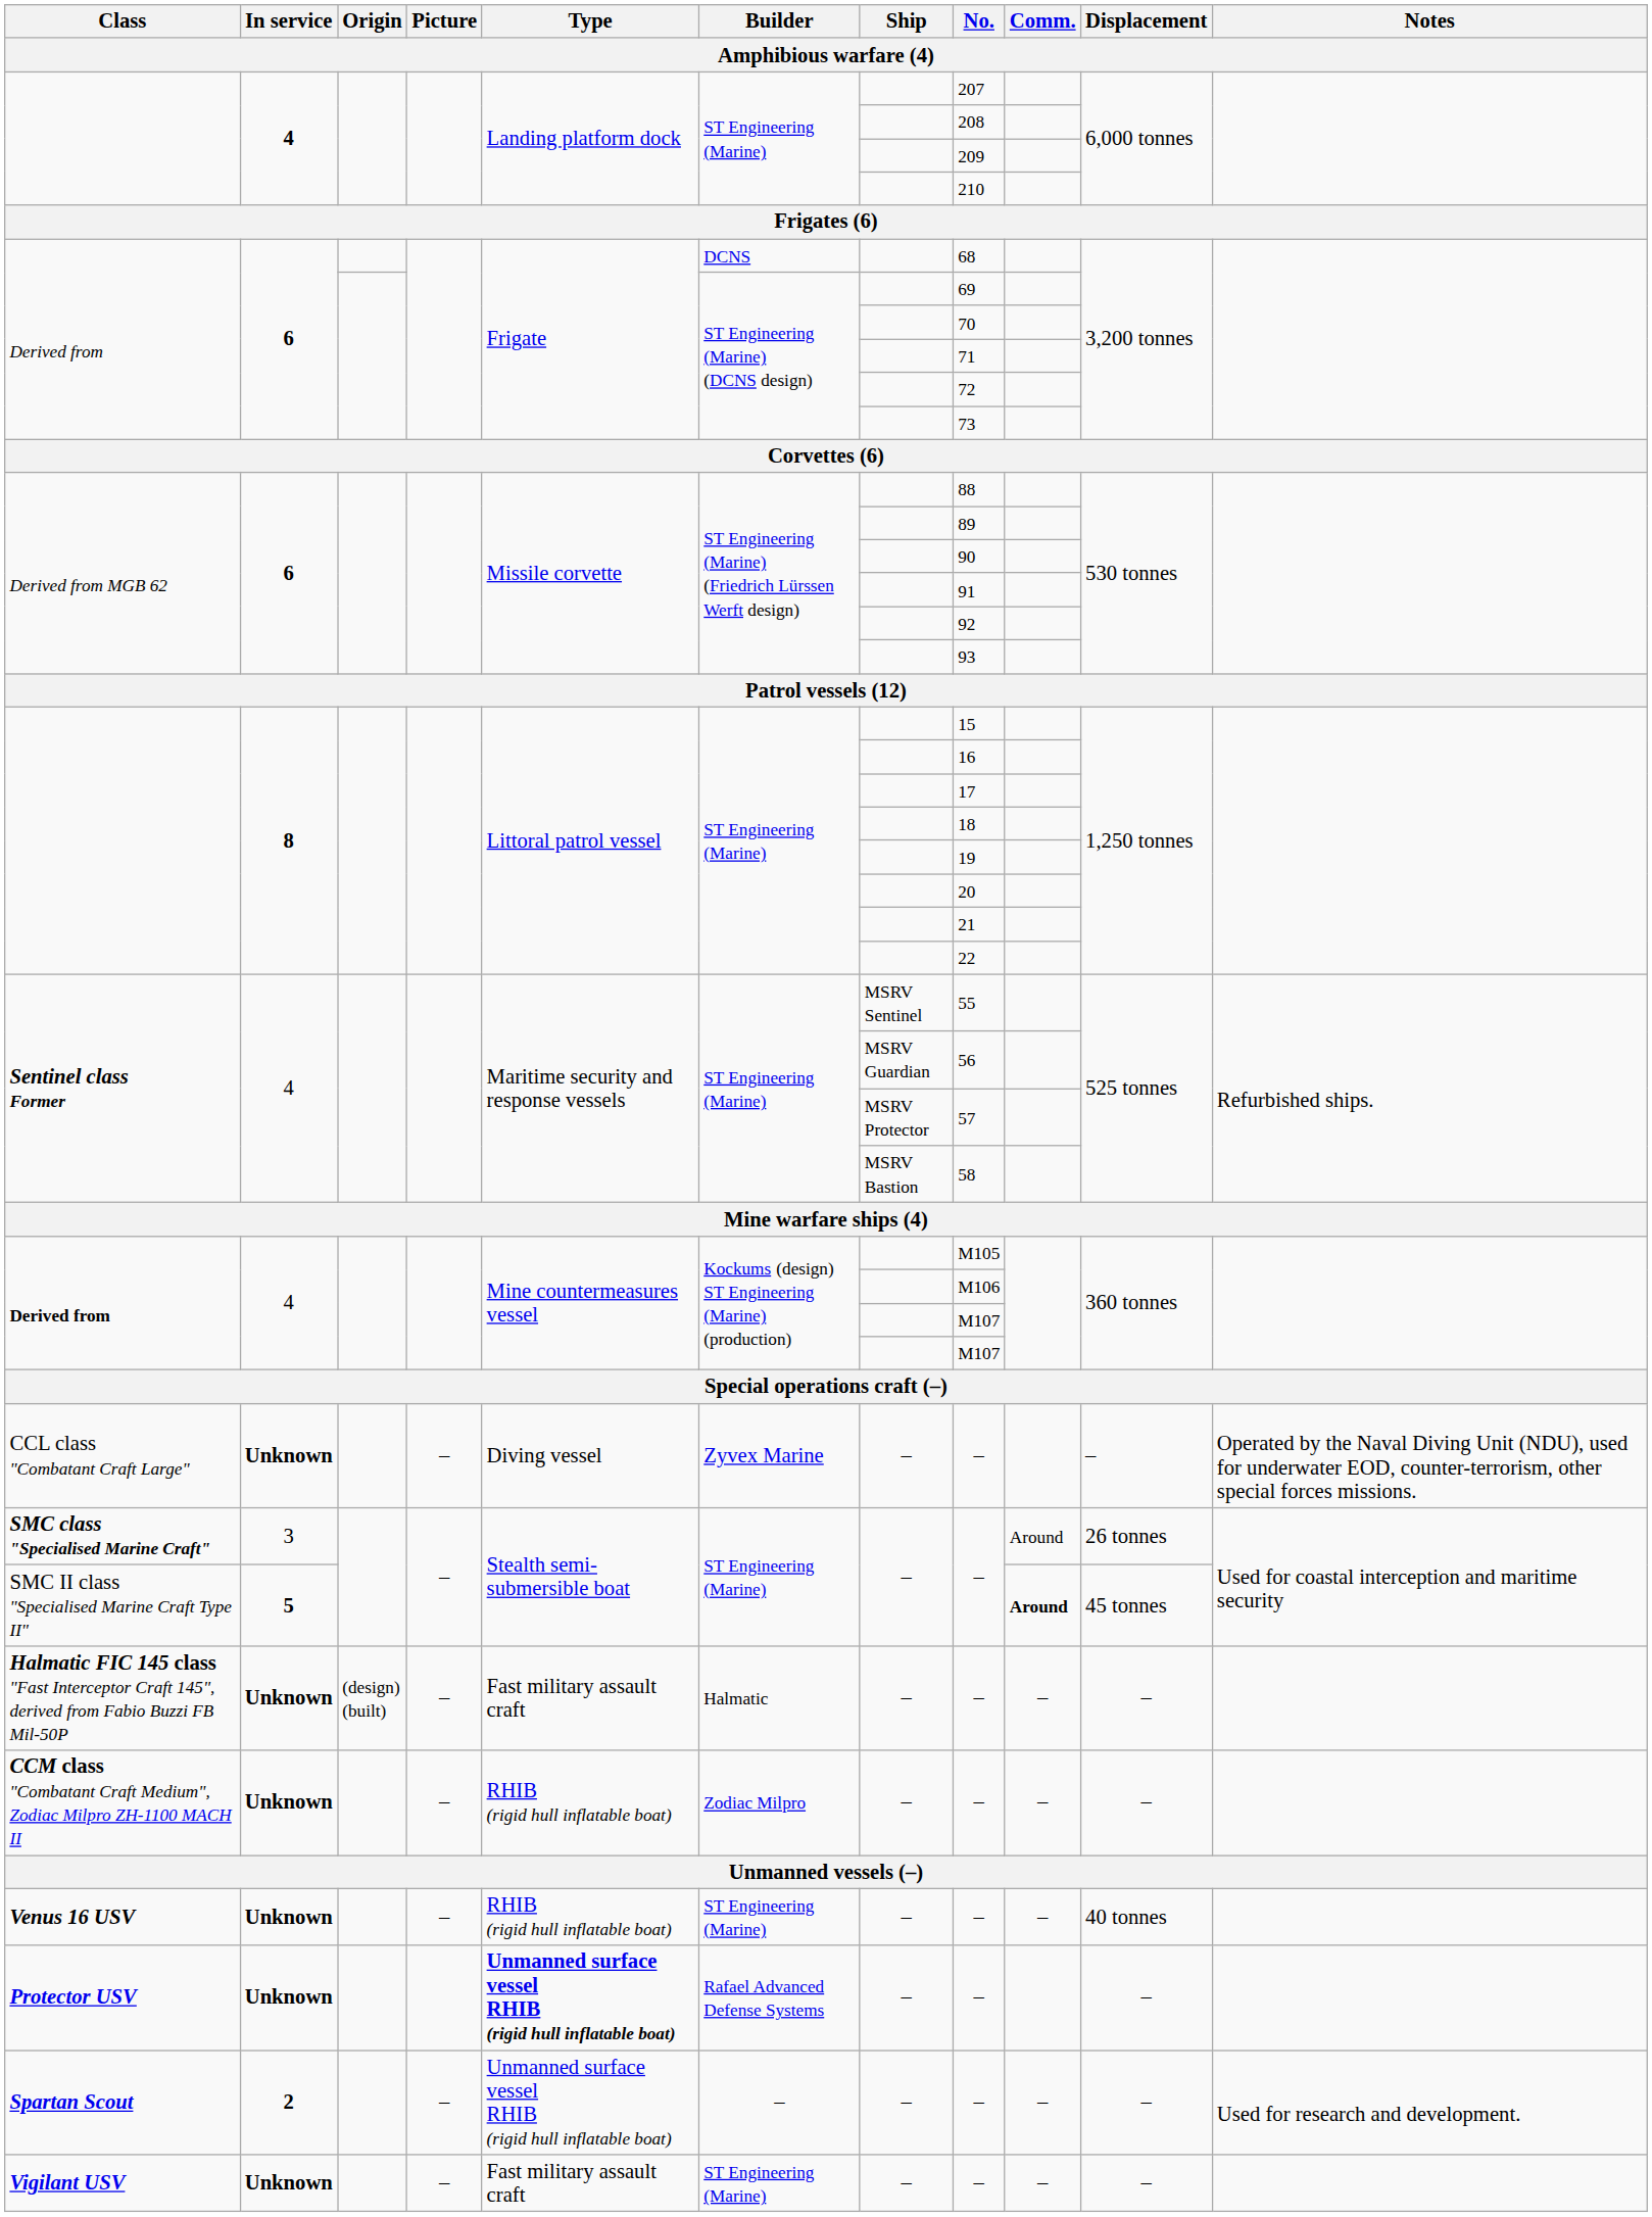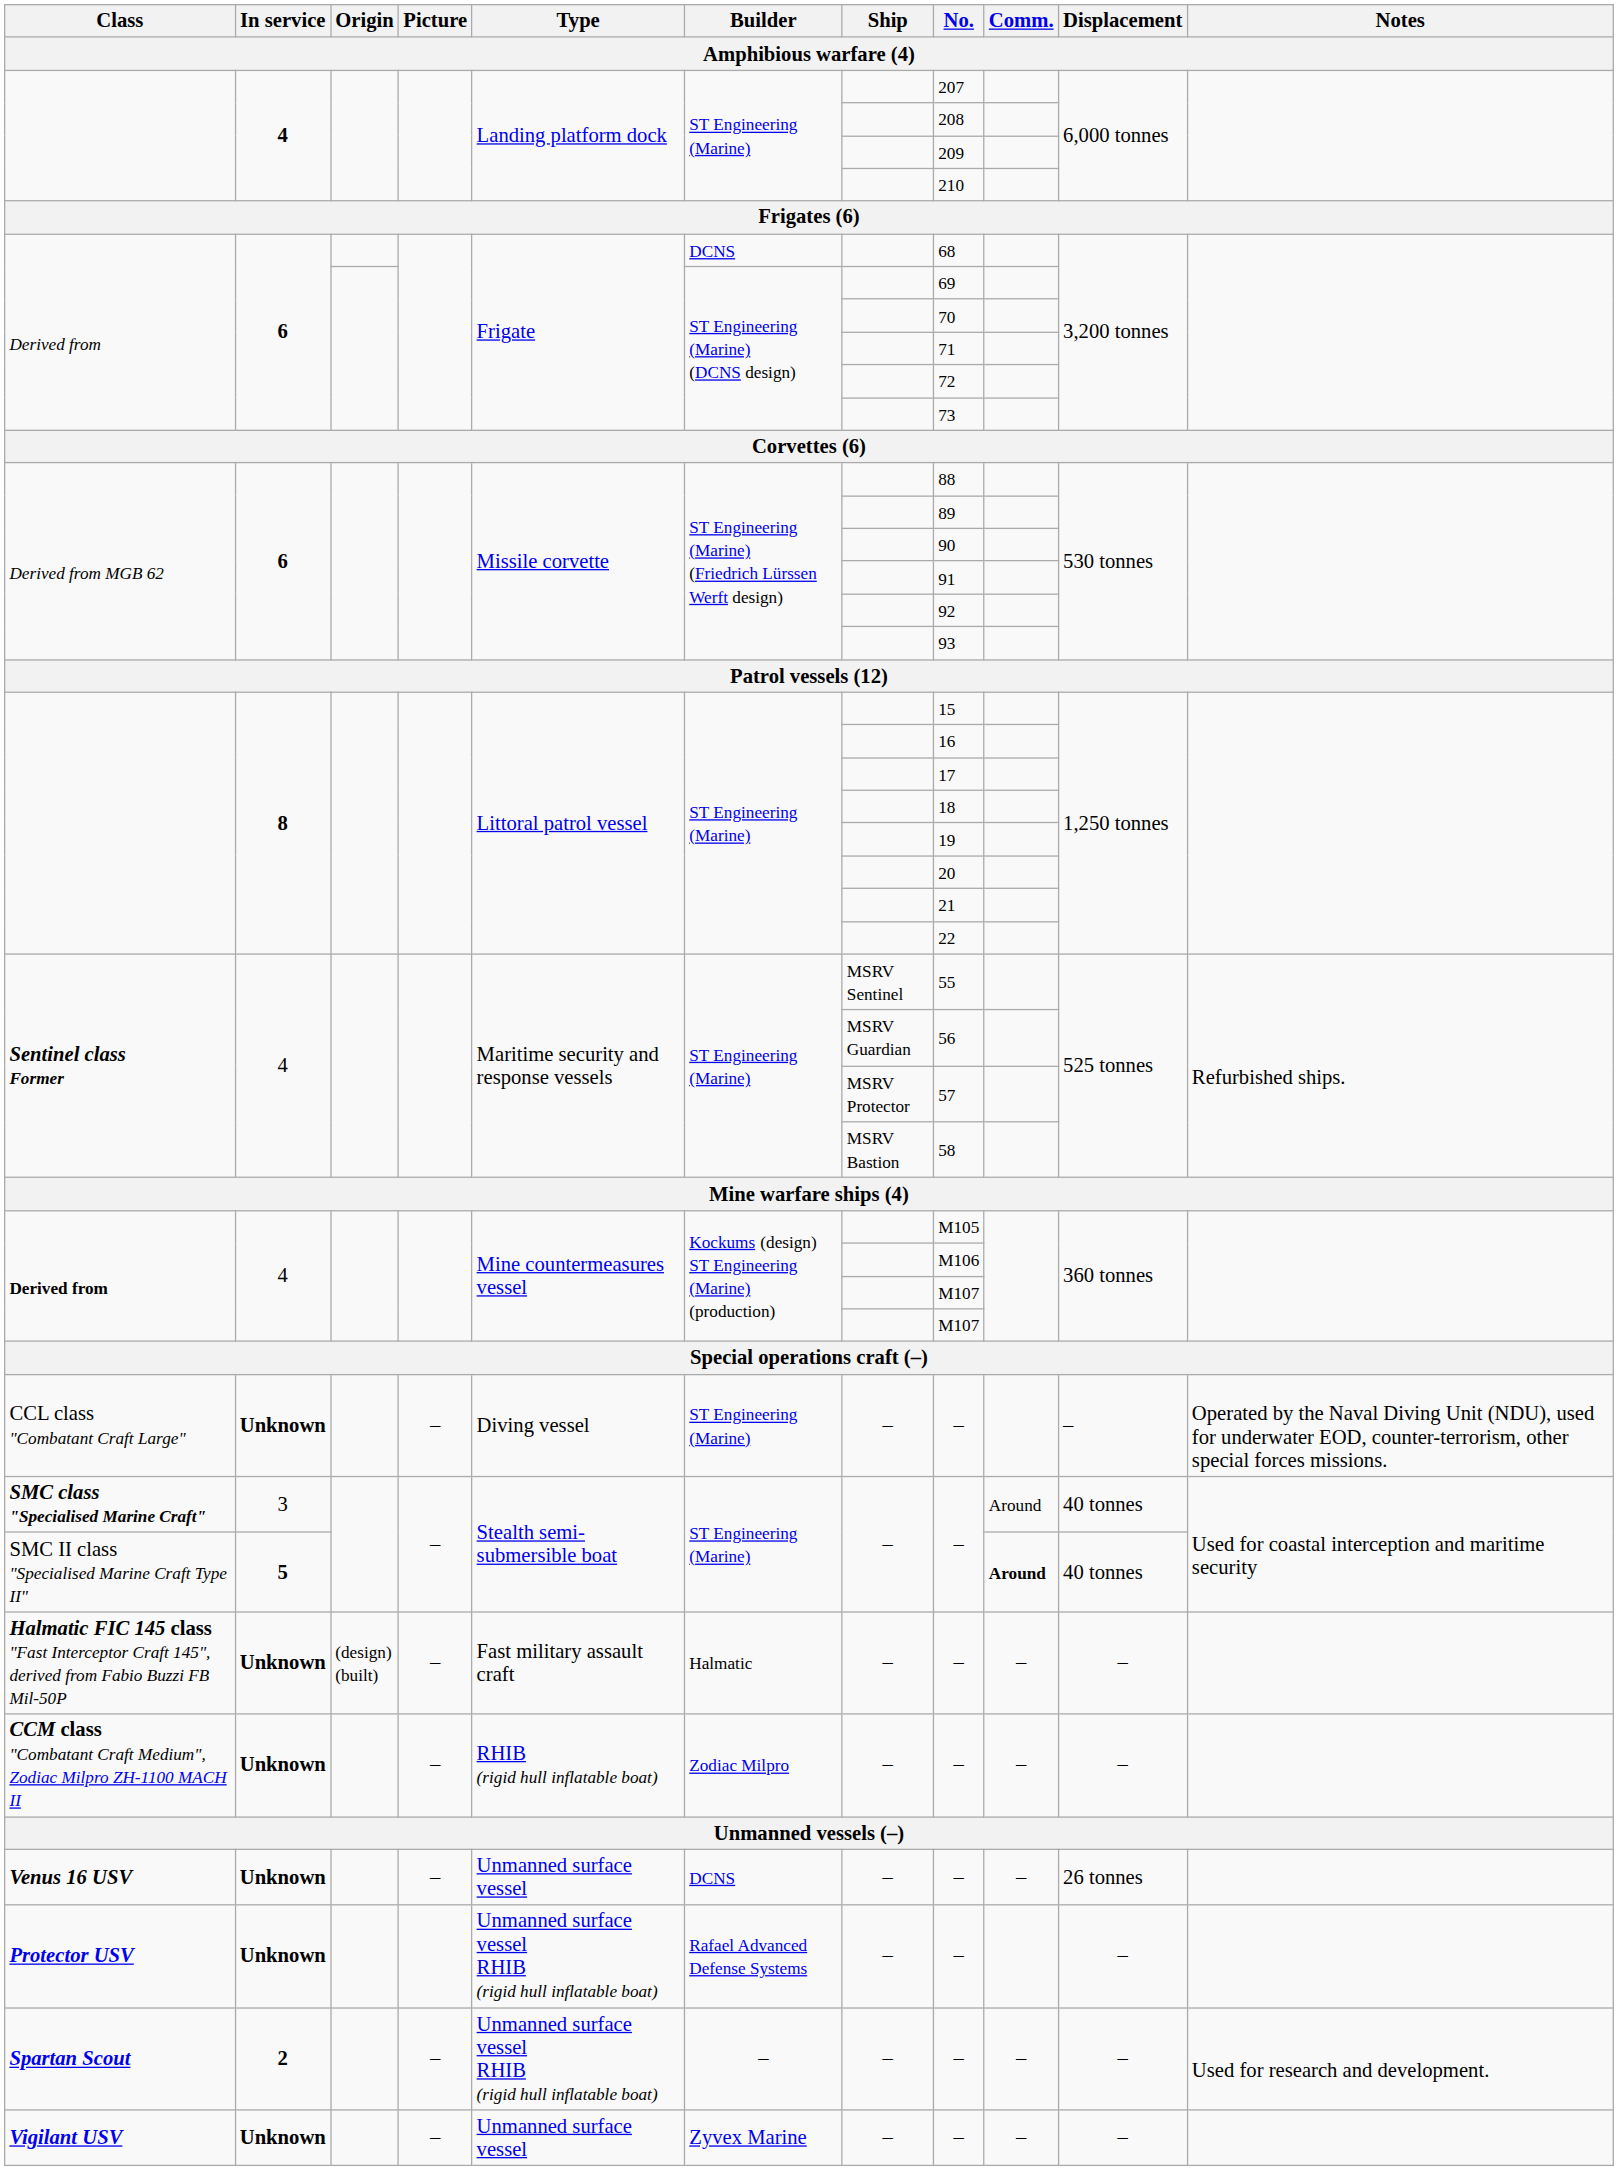 <table class="wikitable">
 <tr>
 <th>Class</th>
 <th>In service</th>
 <th>Origin</th>
 <th>Picture</th>
 <th>Type</th>
 <th>Builder</th>
 <th>Ship</th>
 <th><a href='#'>No.</a></th>
 <th><a href='#'>Comm.</a></th>
 <th>Displacement</th>
 <th>Notes</th>
 </tr>
 <tr>
 <th colspan="11">Amphibious warfare (4)</th>
 </tr>
 <tr>
 <td rowspan="4"><strong></strong></td>
 <td rowspan="4" style="text-align: center;"><strong>4</strong></td>
 <td rowspan="4"></td>
 <td rowspan="4"></td>
 <td rowspan="4"><a href='#'>Landing platform dock</a></td>
 <td rowspan="4"><small><a href='#'>ST Engineering (Marine)</a></small></td>
 <td><small></small></td>
 <td><small>207</small></td>
 <td><small></small></td>
 <td rowspan="4">6,000 tonnes</td>
 <td rowspan="4"></td>
 </tr>
 <tr>
 <td><small></small></td>
 <td><small>208</small></td>
 <td><small></small></td>
 </tr>
 <tr>
 <td><small></small></td>
 <td><small>209</small></td>
 <td><small></small></td>
 </tr>
 <tr>
 <td><small></small></td>
 <td><small>210</small></td>
 <td><small></small></td>
 </tr>
 <tr>
 <th colspan="11">Frigates (6)</th>
 </tr>
 <tr>
 <td rowspan="6"><strong></strong><br><small><em>Derived from </em></small></td>
 <td rowspan="6" style="text-align: center;"><strong>6</strong></td>
 <td></td>
 <td rowspan="6"></td>
 <td rowspan="6"><a href='#'>Frigate</a></td>
 <td><a href='#'><small>DCNS</small></a></td>
 <td><small></small></td>
 <td><small>68</small></td>
 <td><small></small></td>
 <td rowspan="6">3,200 tonnes</td>
 <td rowspan="6"></td>
 </tr>
 <tr>
 <td rowspan="5"><br></td>
 <td rowspan="5"><small><a href='#'>ST Engineering (Marine)</a></small><br><small>(<a href='#'>DCNS</a> design)</small></td>
 <td><small></small></td>
 <td><small>69</small></td>
 <td><small></small></td>
 </tr>
 <tr>
 <td><small></small></td>
 <td><small>70</small></td>
 <td><small></small></td>
 </tr>
 <tr>
 <td><small></small></td>
 <td><small>71</small></td>
 <td><small></small></td>
 </tr>
 <tr>
 <td><small></small></td>
 <td><small>72</small></td>
 <td><small></small></td>
 </tr>
 <tr>
 <td><small></small></td>
 <td><small>73</small></td>
 <td><small></small></td>
 </tr>
 <tr>
 <th colspan="11">Corvettes (6)</th>
 </tr>
 <tr>
 <td rowspan="6"><strong></strong><br><small><em>Derived from MGB 62</em></small></td>
 <td rowspan="6" style="text-align: center;"><strong>6</strong></td>
 <td rowspan="6"><br></td>
 <td rowspan="6"></td>
 <td rowspan="6"><a href='#'>Missile corvette</a></td>
 <td rowspan="6"><small><a href='#'>ST Engineering (Marine)</a></small><br><small>(<a href='#'>Friedrich Lürssen Werft</a> design)</small></td>
 <td><small></small></td>
 <td><small>88</small></td>
 <td><small></small></td>
 <td rowspan="6">530 tonnes</td>
 <td rowspan="6"></td>
 </tr>
 <tr>
 <td><small></small></td>
 <td><small>89</small></td>
 <td><small></small></td>
 </tr>
 <tr>
 <td><small></small></td>
 <td><small>90</small></td>
 <td><small></small></td>
 </tr>
 <tr>
 <td><small></small></td>
 <td><small>91</small></td>
 <td><small></small></td>
 </tr>
 <tr>
 <td><small></small></td>
 <td><small>92</small></td>
 <td><small></small></td>
 </tr>
 <tr>
 <td><small></small></td>
 <td><small>93</small></td>
 <td><small></small></td>
 </tr>
 <tr>
 <th colspan="11">Patrol vessels (12)</th>
 </tr>
 <tr>
 <td rowspan="8"><strong></strong></td>
 <td rowspan="8" style="text-align: center;"><strong>8</strong></td>
 <td rowspan="8"></td>
 <td rowspan="8"></td>
 <td rowspan="8"><a href='#'>Littoral patrol vessel</a></td>
 <td rowspan="8"><small><a href='#'>ST Engineering (Marine)</a></small></td>
 <td><small></small></td>
 <td><small>15</small></td>
 <td><small></small></td>
 <td rowspan="8">1,250 tonnes</td>
 <td rowspan="8"></td>
 </tr>
 <tr>
 <td><small></small></td>
 <td><small>16</small></td>
 <td><small></small></td>
 </tr>
 <tr>
 <td><small></small></td>
 <td><small>17</small></td>
 <td><small></small></td>
 </tr>
 <tr>
 <td><small></small></td>
 <td><small>18</small></td>
 <td><small></small></td>
 </tr>
 <tr>
 <td><small></small></td>
 <td><small>19</small></td>
 <td><small></small></td>
 </tr>
 <tr>
 <td><small></small></td>
 <td><small>20</small></td>
 <td><small></small></td>
 </tr>
 <tr>
 <td><small></small></td>
 <td><small>21</small></td>
 <td><small></small></td>
 </tr>
 <tr>
 <td><small></small></td>
 <td><small>22</small></td>
 <td><small></small></td>
 </tr>
 <tr>
 <td rowspan="4"><strong><em>Sentinel<em> class<strong><br><small></em>Former <em></small></td>
 <td rowspan="4" style="text-align: center;"></strong>4<strong></td>
 <td rowspan="4"></td>
 <td rowspan="4"></td>
 <td rowspan="4">Maritime security and response vessels</td>
 <td rowspan="4"><small><a href='#'>ST Engineering (Marine)</a></small></td>
 <td><small>MSRV </em>Sentinel<em></small></td>
 <td><small>55</small></td>
 <td><small></small></td>
 <td rowspan="4">525 tonnes</td>
 <td rowspan="4"><br>Refurbished ships.</td>
 </tr>
 <tr>
 <td><small>MSRV </em>Guardian<em></small></td>
 <td><small>56</small></td>
 <td><small></small></td>
 </tr>
 <tr>
 <td><small>MSRV </em>Protector<em></small></td>
 <td><small>57</small></td>
 <td><small></small></td>
 </tr>
 <tr>
 <td><small>MSRV </em>Bastion<em></small></td>
 <td><small>58</small></td>
 <td><small></small></td>
 </tr>
 <tr>
 <th colspan="11">Mine warfare ships (4)</th>
 </tr>
 <tr>
 <td rowspan="4"></strong><strong><br><small></em>Derived from <em></small></td>
 <td rowspan="4" style="text-align: center;"></strong>4<strong></td>
 <td rowspan="4"><br></td>
 <td rowspan="4"></td>
 <td rowspan="4"><a href='#'>Mine countermeasures vessel</a></td>
 <td rowspan="4"><small><a href='#'>Kockums</a></small> <small>(design)</small><br><small><a href='#'>ST Engineering (Marine)</a> (production)</small></td>
 <td><small></small></td>
 <td><small>M105</small></td>
 <td rowspan="4"><small></small></td>
 <td rowspan="4">360 tonnes</td>
 <td rowspan="4"></td>
 </tr>
 <tr>
 <td><small></small></td>
 <td><small>M106</small></td>
 </tr>
 <tr>
 <td><small></small></td>
 <td><small>M107</small></td>
 </tr>
 <tr>
 <td><small></small></td>
 <td><small>M107</small></td>
 </tr>
 <tr>
 <th colspan="11">Special operations craft (–)</th>
 </tr>
 <tr>
 <td></em></strong>CCL</em>  class</strong><br><small><em>"Combatant Craft Large"</em></small></td>
 <td style="text-align: center;"><strong>Unknown</strong></td>
 <td></td>
 <td style="text-align: center;">–</td>
 <td>Diving vessel</td>
-<td><a href='#'>Zyvex Marine</a></td>
+<td><small><a href='#'>ST Engineering (Marine)</a></small></td>
 <td style="text-align: center;">–</td>
 <td style="text-align: center;">–</td>
 <td><small></small></td>
 <td>–</td>
 <td><br>Operated by the Naval Diving Unit (NDU), used for underwater EOD, counter-terrorism, other special forces missions.</td>
 </tr>
 <tr>
 <td><strong><em>SMC<em> class<strong><br><small></em>"Specialised Marine Craft"<em></small></td>
 <td style="text-align: center;"></strong>3<strong></td>
 <td rowspan="2"></td>
 <td rowspan="2" style="text-align: center;">–</td>
 <td rowspan="2"><a href='#'>Stealth semi-submersible boat</a></td>
 <td rowspan="2"><small><a href='#'>ST Engineering (Marine)</a></small></td>
 <td rowspan="2" style="text-align: center;">–</td>
 <td rowspan="2" style="text-align: center;">–</td>
 <td><small>Around </small></td>
-<td>26 tonnes</td>
+<td>40 tonnes</td>
 <td rowspan="2"><br>Used for coastal interception and maritime security</td>
 </tr>
 <tr>
 <td></em></strong>SMC II</em> class</strong><br><small><em>"Specialised Marine Craft Type II"</em></small></td>
 <td style="text-align: center;"><strong>5</strong></td>
 <td><strong><small>Around </small></strong></td>
-<td>45 tonnes</td>
+<td>40 tonnes</td>
 </tr>
 <tr>
 <td><strong><em>Halmatic FIC 145</em></strong> <strong>class</strong><br><em><small>"Fast Interceptor Craft 145", derived from Fabio Buzzi FB Mil-50P</small></em></td>
 <td style="text-align: center;"><strong>Unknown</strong></td>
 <td> <small>(design)</small><br> <small>(built)</small></td>
 <td style="text-align: center;">–</td>
 <td>Fast military assault craft</td>
 <td><small>Halmatic</small></td>
 <td style="text-align: center;">–</td>
 <td style="text-align: center;">–</td>
 <td style="text-align: center;">–</td>
 <td style="text-align: center;">–</td>
 <td></td>
 </tr>
 <tr>
 <td><strong><em>CCM</em></strong> <strong>class</strong><br><em><small>"Combatant Craft Medium",</small></em><br><em><small><a href='#'>Zodiac Milpro ZH-1100 MACH II</a></small></em></td>
 <td style="text-align: center;"><strong>Unknown</strong></td>
 <td></td>
 <td style="text-align: center;">–</td>
 <td><a href='#'>RHIB</a><br><small><em>(rigid hull inflatable boat)</em></small></td>
 <td><small><a href='#'>Zodiac Milpro</a></small></td>
 <td style="text-align: center;">–</td>
 <td style="text-align: center;">–</td>
 <td style="text-align: center;">–</td>
 <td style="text-align: center;">–</td>
 <td></td>
 </tr>
 <tr>
 <th colspan="11"><strong>Unmanned vessels (–)</strong></th>
 </tr>
 <tr>
 <td><strong><em>Venus 16 USV</em></strong></td>
 <td style="text-align: center;"><strong>Unknown</strong></td>
 <td></td>
 <td style="text-align: center;">–</td>
-<td><a href='#'>RHIB</a><br><small><em>(rigid hull inflatable boat)</em></small></td>
-<td><small><a href='#'>ST Engineering (Marine)</a></small></td>
+<td><a href='#'>Unmanned surface vessel</a></td>
+<td><a href='#'><small>DCNS</small></a></td>
 <td style="text-align: center;">–</td>
 <td style="text-align: center;">–</td>
 <td style="text-align: center;">–</td>
-<td>40 tonnes</td>
+<td>26 tonnes</td>
 <td></td>
 </tr>
 <tr>
 <td><strong><em><a href='#'>Protector USV</a></em></strong></td>
 <td style="text-align: center;"><strong>Unknown</strong></td>
 <td></td>
 <td></td>
-<td><strong><a href='#'>Unmanned surface vessel</a><br><a href='#'>RHIB</a><br><small><em>(rigid hull inflatable boat)</em></small></strong></td>
+<td><a href='#'>Unmanned surface vessel</a><br><a href='#'>RHIB</a><br><small><em>(rigid hull inflatable boat)</em></small></td>
 <td><a href='#'><small>Rafael Advanced Defense Systems</small></a></td>
 <td style="text-align: center;">–</td>
 <td style="text-align: center;">–</td>
 <td><small></small></td>
 <td style="text-align: center;">–</td>
 <td></td>
 </tr>
 <tr>
 <td><strong><em><a href='#'>Spartan Scout</a></em></strong></td>
 <td style="text-align: center;"><strong>2</strong></td>
 <td></td>
 <td style="text-align: center;">–</td>
 <td><a href='#'>Unmanned surface vessel</a><br><a href='#'>RHIB</a><br><small><em>(rigid hull inflatable boat)</em></small></td>
 <td style="text-align: center;">–</td>
 <td style="text-align: center;">–</td>
 <td style="text-align: center;">–</td>
 <td style="text-align: center;">–</td>
 <td style="text-align: center;">–</td>
 <td><br>Used for research and development.</td>
 </tr>
 <tr>
 <td><a href='#'><strong><em>Vigilant USV</em></strong></a></td>
 <td style="text-align: center;"><strong>Unknown</strong></td>
 <td></td>
 <td style="text-align: center;">–</td>
-<td>Fast military assault craft</td>
-<td><small><a href='#'>ST Engineering (Marine)</a></small></td>
+<td><a href='#'>Unmanned surface vessel</a></td>
+<td><a href='#'>Zyvex Marine</a></td>
 <td style="text-align: center;">–</td>
 <td style="text-align: center;">–</td>
 <td style="text-align: center;">–</td>
 <td style="text-align: center;">–</td>
 <td></td>
 </tr>
 </table>
